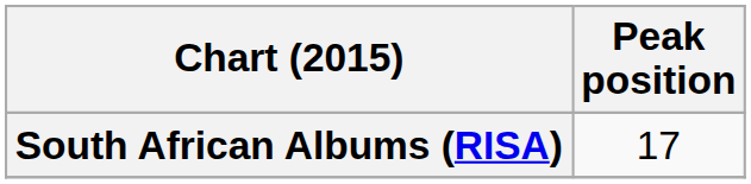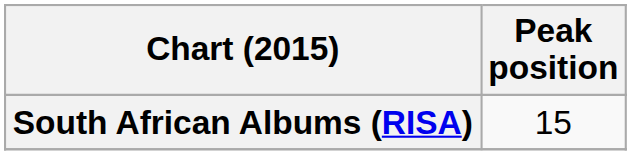 <table class="wikitable sortable plainrowheaders" style="text-align:center">
 <tr>
 <th scope="col">Chart (2015)</th>
 <th scope="col">Peak<br>position</th>
 </tr>
 <tr>
 </tr>
 <tr>
 </tr>
 <tr>
 </tr>
 <tr>
 </tr>
 <tr>
 </tr>
 <tr>
 </tr>
 <tr>
 </tr>
 <tr>
 </tr>
 <tr>
 </tr>
 <tr>
 </tr>
 <tr>
 </tr>
 <tr>
 </tr>
 <tr>
 </tr>
 <tr>
 </tr>
 <tr>
 </tr>
 <tr>
 <th scope="row">South African Albums (<a href='#'>RISA</a>)</th>
-<td style="text-align:center;">17</td>
+<td style="text-align:center;">15</td>
 </tr>
 <tr>
 </tr>
 <tr>
 </tr>
 <tr>
 </tr>
 <tr>
 </tr>
 <tr>
 </tr>
 <tr>
 </tr>
 </table>
